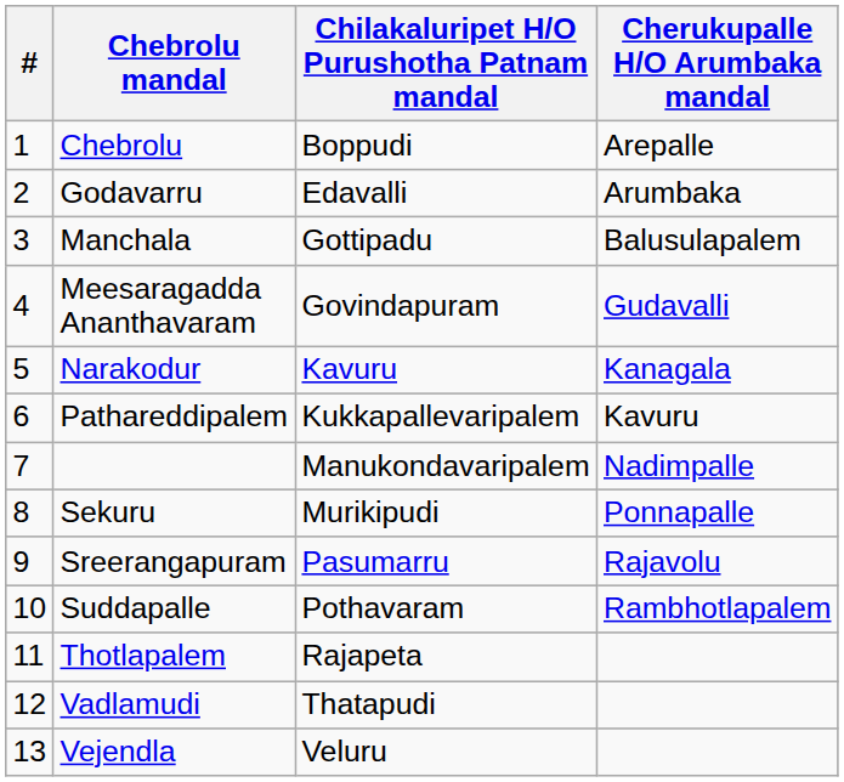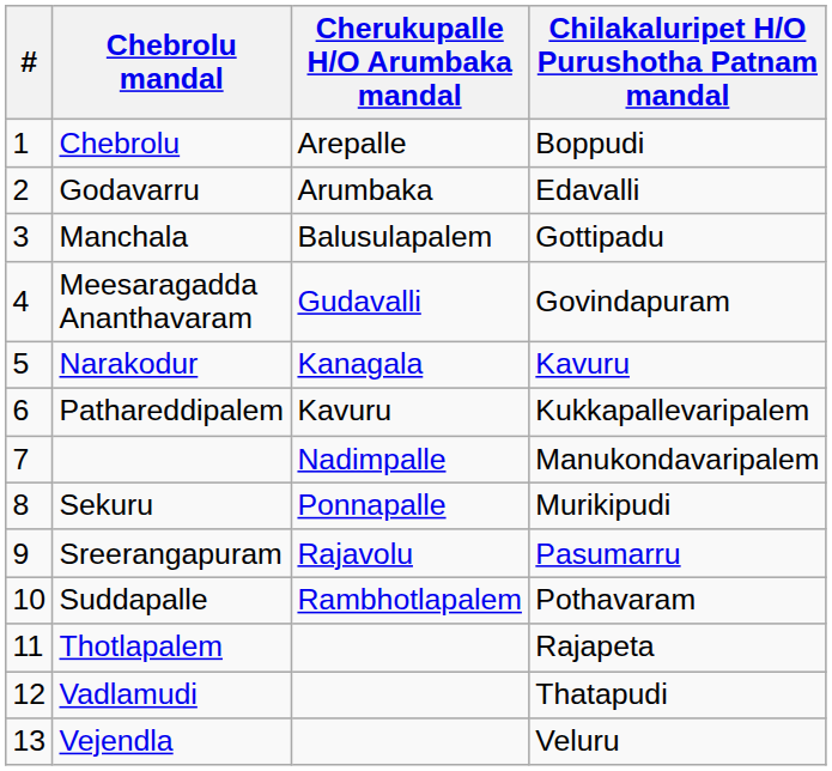 <table class="wikitable" width="400pt">
 <tr>
 <th>#</th>
 <th><a href='#'>Chebrolu mandal</a></th>
+<th><a href='#'>Cherukupalle H/O Arumbaka  mandal</a></th>
 <th><a href='#'>Chilakaluripet H/O Purushotha Patnam mandal</a></th>
-<th><a href='#'>Cherukupalle H/O Arumbaka  mandal</a></th>
 </tr>
 <tr>
 <td>1</td>
 <td><a href='#'>Chebrolu</a></td>
+<td>Arepalle</td>
 <td>Boppudi</td>
-<td>Arepalle</td>
 </tr>
 <tr>
 <td>2</td>
 <td>Godavarru</td>
+<td>Arumbaka</td>
 <td>Edavalli</td>
-<td>Arumbaka</td>
 </tr>
 <tr>
 <td>3</td>
 <td>Manchala</td>
+<td>Balusulapalem</td>
 <td>Gottipadu</td>
-<td>Balusulapalem</td>
 </tr>
 <tr>
 <td>4</td>
 <td>Meesaragadda Ananthavaram</td>
+<td><a href='#'>Gudavalli</a></td>
 <td>Govindapuram</td>
-<td><a href='#'>Gudavalli</a></td>
 </tr>
 <tr>
 <td>5</td>
 <td><a href='#'>Narakodur</a></td>
+<td><a href='#'>Kanagala</a></td>
 <td><a href='#'>Kavuru</a></td>
-<td><a href='#'>Kanagala</a></td>
 </tr>
 <tr>
 <td>6</td>
 <td>Pathareddipalem</td>
+<td>Kavuru</td>
 <td>Kukkapallevaripalem</td>
-<td>Kavuru</td>
 </tr>
 <tr>
 <td>7</td>
 <td></td>
+<td><a href='#'>Nadimpalle</a></td>
 <td>Manukondavaripalem</td>
-<td><a href='#'>Nadimpalle</a></td>
 </tr>
 <tr>
 <td>8</td>
 <td>Sekuru</td>
+<td><a href='#'>Ponnapalle</a></td>
 <td>Murikipudi</td>
-<td><a href='#'>Ponnapalle</a></td>
 </tr>
 <tr>
 <td>9</td>
 <td>Sreerangapuram</td>
+<td><a href='#'>Rajavolu</a></td>
 <td><a href='#'>Pasumarru</a></td>
-<td><a href='#'>Rajavolu</a></td>
 </tr>
 <tr>
 <td>10</td>
 <td>Suddapalle</td>
+<td><a href='#'>Rambhotlapalem</a></td>
 <td>Pothavaram</td>
-<td><a href='#'>Rambhotlapalem</a></td>
 </tr>
 <tr>
 <td>11</td>
 <td><a href='#'>Thotlapalem</a></td>
+<td></td>
 <td>Rajapeta</td>
-<td></td>
 </tr>
 <tr>
 <td>12</td>
 <td><a href='#'>Vadlamudi</a></td>
+<td></td>
 <td>Thatapudi</td>
-<td></td>
 </tr>
 <tr>
 <td>13</td>
 <td><a href='#'>Vejendla</a></td>
+<td></td>
 <td>Veluru</td>
-<td></td>
 </tr>
 </table>
